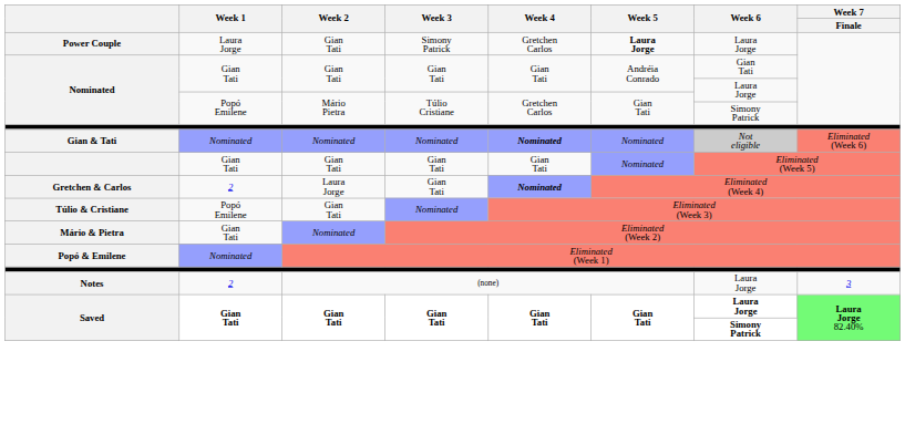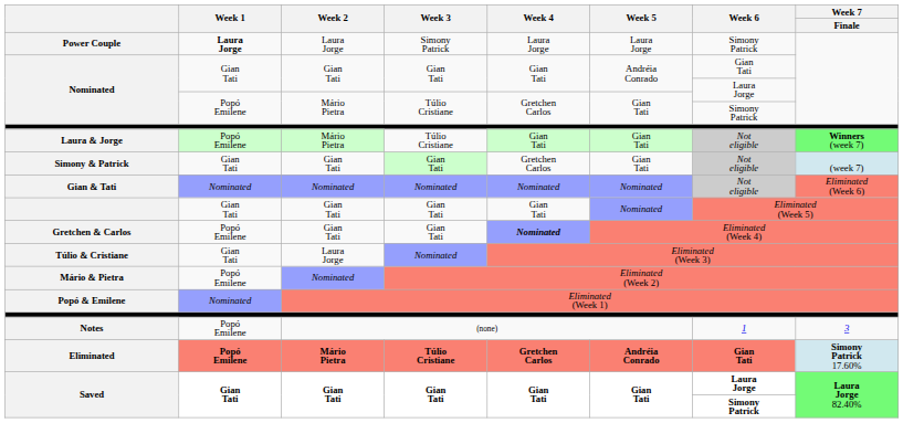 <table class="wikitable" style="text-align:center; font-size:85%; width:100%; line-height:13px;">
 <tr>
 <th style="width:11.0%" rowspan=2></th>
 <th style="width:06.5%" rowspan=2>Week 1</th>
 <th style="width:06.5%" rowspan=2>Week 2</th>
 <th style="width:06.5%" rowspan=2>Week 3</th>
 <th style="width:06.5%" rowspan=2>Week 4</th>
 <th style="width:06.5%" rowspan=2>Week 5</th>
 <th style="width:06.5%" rowspan=2>Week 6</th>
 <th style="width:06.5%" rowspan=1>Week 7</th>
 </tr>
 <tr>
 <th>Finale</th>
 </tr>
 <tr>
 <th>Power Couple</th>
-<td>Laura<br>Jorge</td>
-<td>Gian<br>Tati</td>
-<td>Simony<br>Patrick</td>
-<td>Gretchen<br>Carlos</td>
 <td><strong>Laura<br>Jorge</strong></td>
 <td>Laura<br>Jorge</td>
+<td>Simony<br>Patrick</td>
+<td>Laura<br>Jorge</td>
+<td>Laura<br>Jorge</td>
+<td style="height:25px" rowspan=1>Simony<br>Patrick</td>
 <td rowspan=5></td>
 </tr>
 <tr>
 <th style="height:80px" rowspan=4>Nominated</th>
 <td style="height:45px" rowspan=2>Gian<br>Tati</td>
 <td style="height:45px" rowspan=2>Gian<br>Tati</td>
 <td style="height:45px" rowspan=2>Gian<br>Tati</td>
 <td style="height:45px" rowspan=2>Gian<br>Tati</td>
 <td style="height:45px" rowspan=2>Andréia<br>Conrado</td>
 <td style="height:25px" rowspan=1>Gian<br>Tati</td>
 </tr>
 <tr>
 <td style="height:25px" rowspan=2>Laura<br>Jorge</td>
 </tr>
 <tr>
 <td style="height:40px" rowspan=2>Popó<br>Emilene</td>
 <td style="height:40px" rowspan=2>Mário<br>Pietra</td>
 <td style="height:40px" rowspan=2>Túlio<br>Cristiane</td>
 <td style="height:40px" rowspan=2>Gretchen<br>Carlos</td>
 <td style="height:40px" rowspan=2>Gian<br>Tati</td>
 </tr>
 <tr>
 <td style="height:25px" rowspan=1>Simony<br>Patrick</td>
 </tr>
 <tr>
 <td bgcolor=000000 colspan=8></td>
 </tr>
 <tr>
+<th>Laura & Jorge</th>
+<td bgcolor="ccffcc">Popó<br>Emilene</td>
+<td bgcolor="ccffcc">Mário<br>Pietra</td>
+<td>Túlio<br>Cristiane</td>
+<td bgcolor="ccffcc">Gian<br>Tati</td>
+<td bgcolor="ccffcc">Gian<br>Tati</td>
+<td bgcolor=CCCCCC><em>Not<br>eligible</em></td>
+<td bgcolor=73FB76><strong>Winners</strong><br>(week 7)</td>
+</tr>
+<tr>
+<th>Simony & Patrick</th>
+<td>Gian<br>Tati</td>
+<td>Gian<br>Tati</td>
+<td bgcolor="ccffcc">Gian<br>Tati</td>
+<td>Gretchen<br>Carlos</td>
+<td>Gian<br>Tati</td>
+<td bgcolor=CCCCCC><em>Not<br>eligible</em></td>
+<td bgcolor=D1E8EF><strong></strong><br>(week 7)</td>
+</tr>
+<tr>
 <th>Gian & Tati</th>
 <td bgcolor=959FFD><em>Nominated</em></td>
 <td bgcolor=959FFD><em>Nominated</em></td>
 <td bgcolor=959FFD><em>Nominated</em></td>
-<td bgcolor=959FFD><strong><em>Nominated</em></strong></td>
+<td bgcolor=959FFD><em>Nominated</em></td>
 <td bgcolor=959FFD><em>Nominated</em></td>
 <td bgcolor=CCCCCC><em>Not<br>eligible</em></td>
 <td bgcolor=FA8072><em>Eliminated</em><br>(Week 6)</td>
 </tr>
 <tr>
 <th></th>
 <td>Gian<br>Tati</td>
 <td>Gian<br>Tati</td>
 <td>Gian<br>Tati</td>
 <td>Gian<br>Tati</td>
 <td bgcolor=959FFD><em>Nominated</em></td>
 <td bgcolor=FA8072 colspan=2><em>Eliminated</em><br>(Week 5)</td>
 </tr>
 <tr>
 <th>Gretchen & Carlos</th>
-<td><em><a href='#'>2</a></em></td>
-<td>Laura<br>Jorge</td>
+<td>Popó<br>Emilene</td>
+<td>Gian<br>Tati</td>
 <td>Gian<br>Tati</td>
 <td bgcolor=959FFD><strong><em>Nominated</em></strong></td>
 <td bgcolor=FA8072 colspan=3><em>Eliminated</em><br>(Week 4)</td>
 </tr>
 <tr>
 <th>Túlio & Cristiane</th>
-<td>Popó<br>Emilene</td>
 <td>Gian<br>Tati</td>
+<td>Laura<br>Jorge</td>
 <td bgcolor=959FFD><em>Nominated</em></td>
 <td bgcolor=FA8072 colspan=4><em>Eliminated</em><br>(Week 3)</td>
 </tr>
 <tr>
 <th>Mário & Pietra</th>
-<td>Gian<br>Tati</td>
+<td>Popó<br>Emilene</td>
 <td bgcolor=959FFD><em>Nominated</em></td>
 <td bgcolor=FA8072 colspan=5><em>Eliminated</em><br>(Week 2)</td>
 </tr>
 <tr>
 <th>Popó & Emilene</th>
 <td bgcolor=959FFD><em>Nominated</em></td>
 <td bgcolor=FA8072 colspan=6><em>Eliminated</em><br>(Week 1)</td>
 </tr>
 <tr>
 <td bgcolor=000000 colspan=8></td>
 </tr>
 <tr>
 <th>Notes</th>
-<td><em><a href='#'>2</a></em></td>
+<td>Popó<br>Emilene</td>
 <td colspan=4><small>(none)</small></td>
-<td>Laura<br>Jorge</td>
+<td><em><a href='#'>1</a></em></td>
 <td><em><a href='#'>3</a></em></td>
+</tr>
+<tr>
+<th rowspan=1>Eliminated</th>
+<td bgcolor=FA8072 rowspan=1><strong>Popó<br>Emilene</strong><br></td>
+<td bgcolor=FA8072 rowspan=1><strong>Mário<br>Pietra</strong><br></td>
+<td bgcolor=FA8072 rowspan=1><strong>Túlio<br>Cristiane</strong><br></td>
+<td bgcolor=FA8072 rowspan=1><strong>Gretchen<br>Carlos</strong><br></td>
+<td bgcolor=FA8072 rowspan=1><strong>Andréia<br>Conrado</strong><br></td>
+<td bgcolor=FA8072 rowspan=1><strong>Gian<br>Tati</strong><br></td>
+<td bgcolor=D1E8EF rowspan=1><strong>Simony<br>Patrick</strong><br>17.60%<br></td>
 </tr>
 <tr>
 <th rowspan=2>Saved</th>
 <td bgcolor=FFFFFF rowspan=2><strong>Gian<br>Tati</strong><br></td>
 <td bgcolor=FFFFFF rowspan=2><strong>Gian<br>Tati</strong><br></td>
 <td bgcolor=FFFFFF rowspan=2><strong>Gian<br>Tati</strong><br></td>
 <td bgcolor=FFFFFF rowspan=2><strong>Gian<br>Tati</strong><br></td>
 <td bgcolor=FFFFFF rowspan=2><strong>Gian<br>Tati</strong><br></td>
 <td bgcolor=FFFFFF rowspan=1><strong>Laura<br>Jorge</strong><br></td>
 <td bgcolor=73FB76 rowspan=2><strong>Laura<br>Jorge</strong><br>82.40%<br></td>
 </tr>
 <tr>
 <td bgcolor=FFFFFF rowspan=1><strong>Simony<br>Patrick</strong><br></td>
 </tr>
 </table>
